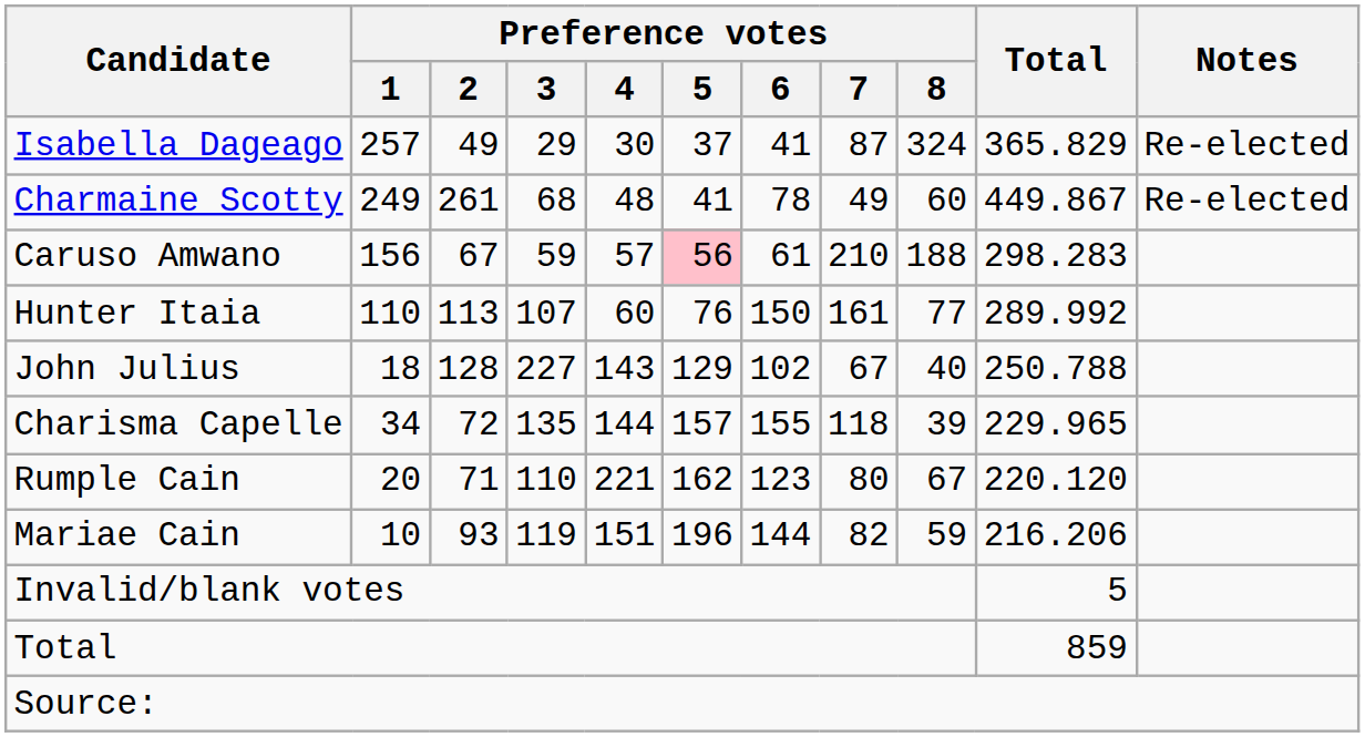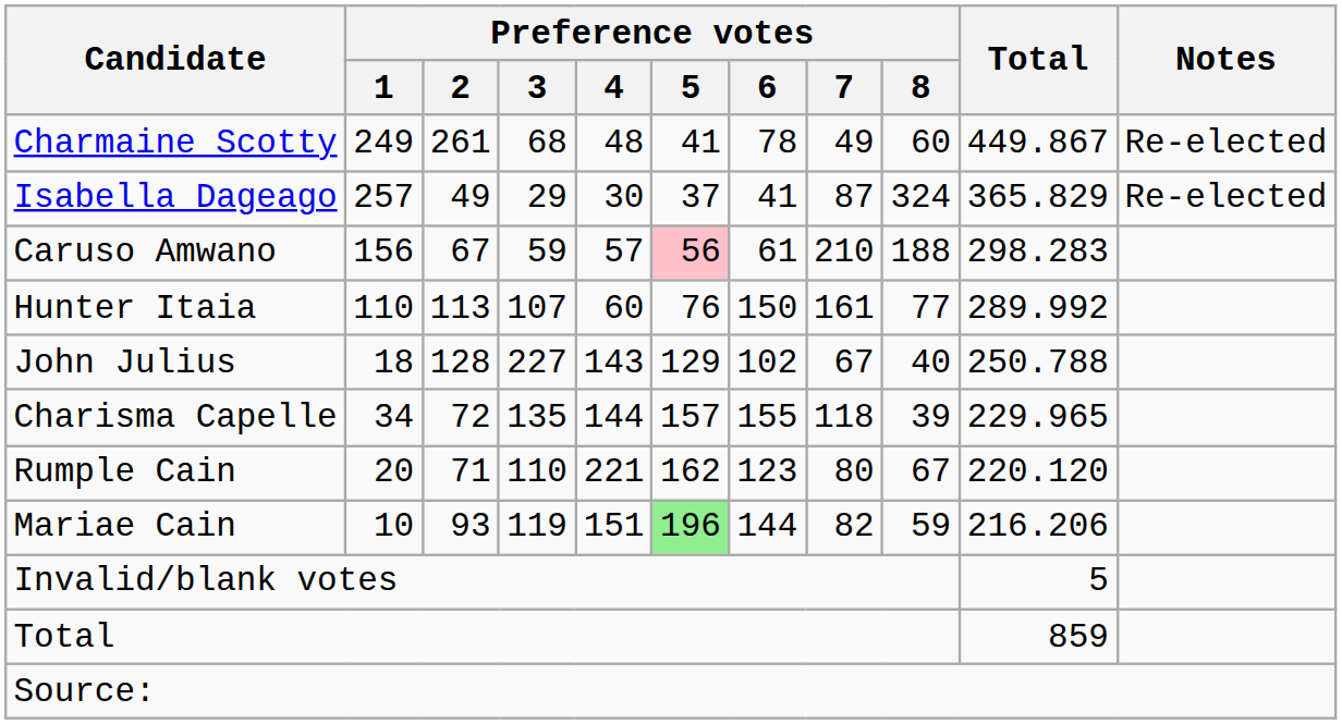 <table class="wikitable" style="text-align:right">
 <tr>
 <th rowspan="2">Candidate</th>
 <th colspan="8">Preference votes</th>
 <th rowspan="2">Total</th>
 <th rowspan="2">Notes</th>
 </tr>
 <tr>
 <th>1</th>
 <th>2</th>
 <th>3</th>
 <th>4</th>
 <th>5</th>
 <th>6</th>
 <th>7</th>
 <th>8</th>
 </tr>
 <tr>
+<td align=left><a href='#'>Charmaine Scotty</a></td>
+<td>249</td>
+<td>261</td>
+<td>68</td>
+<td>48</td>
+<td>41</td>
+<td>78</td>
+<td>49</td>
+<td>60</td>
+<td>449.867</td>
+<td>Re-elected</td>
+</tr>
+<tr>
 <td align=left><a href='#'>Isabella Dageago</a></td>
 <td>257</td>
 <td>49</td>
 <td>29</td>
 <td>30</td>
 <td>37</td>
 <td>41</td>
 <td>87</td>
 <td>324</td>
 <td>365.829</td>
-<td>Re-elected</td>
-</tr>
-<tr>
-<td align=left><a href='#'>Charmaine Scotty</a></td>
-<td>249</td>
-<td>261</td>
-<td>68</td>
-<td>48</td>
-<td>41</td>
-<td>78</td>
-<td>49</td>
-<td>60</td>
-<td>449.867</td>
 <td>Re-elected</td>
 </tr>
 <tr>
 <td align=left>Caruso Amwano</td>
 <td>156</td>
 <td>67</td>
 <td>59</td>
 <td>57</td>
 <td style="background: pink;">56</td>
 <td>61</td>
 <td>210</td>
 <td>188</td>
 <td>298.283</td>
 <td></td>
 </tr>
 <tr>
 <td align=left>Hunter Itaia</td>
 <td>110</td>
 <td>113</td>
 <td>107</td>
 <td>60</td>
 <td>76</td>
 <td>150</td>
 <td>161</td>
 <td>77</td>
 <td>289.992</td>
 <td></td>
 </tr>
 <tr>
 <td align=left>John Julius</td>
 <td>18</td>
 <td>128</td>
 <td>227</td>
 <td>143</td>
 <td>129</td>
 <td>102</td>
 <td>67</td>
 <td>40</td>
 <td>250.788</td>
 <td></td>
 </tr>
 <tr>
 <td align=left>Charisma Capelle</td>
 <td>34</td>
 <td>72</td>
 <td>135</td>
 <td>144</td>
 <td>157</td>
 <td>155</td>
 <td>118</td>
 <td>39</td>
 <td>229.965</td>
 <td></td>
 </tr>
 <tr>
 <td align=left>Rumple Cain</td>
 <td>20</td>
 <td>71</td>
 <td>110</td>
 <td>221</td>
 <td>162</td>
 <td>123</td>
 <td>80</td>
 <td>67</td>
 <td>220.120</td>
 <td></td>
 </tr>
 <tr>
 <td align=left>Mariae Cain</td>
 <td>10</td>
 <td>93</td>
 <td>119</td>
 <td>151</td>
-<td>196</td>
+<td style="background: lightgreen;">196</td>
 <td>144</td>
 <td>82</td>
 <td>59</td>
 <td>216.206</td>
 <td></td>
 </tr>
 <tr>
 <td colspan="9" align="left">Invalid/blank votes</td>
 <td>5</td>
 <td></td>
 </tr>
 <tr>
 <td colspan="9" align="left">Total</td>
 <td>859</td>
 <td></td>
 </tr>
 <tr>
 <td colspan="11" align="left">Source: </td>
 </tr>
 </table>
